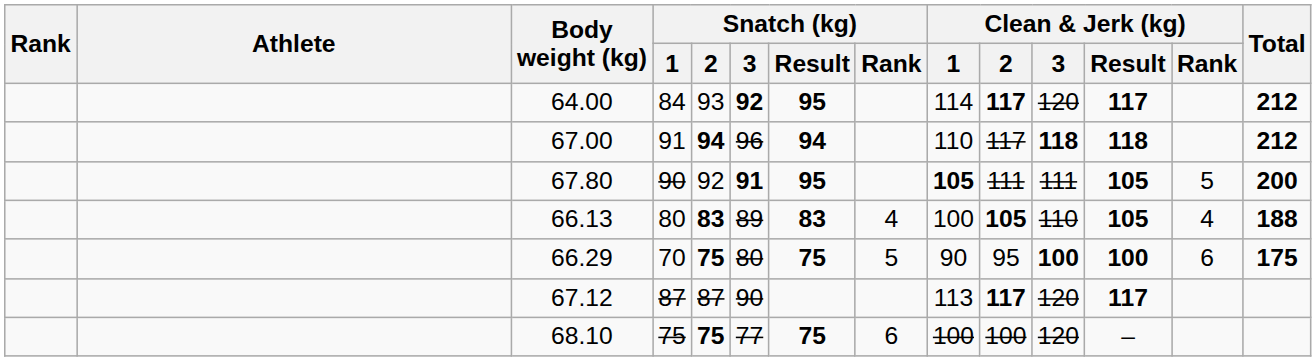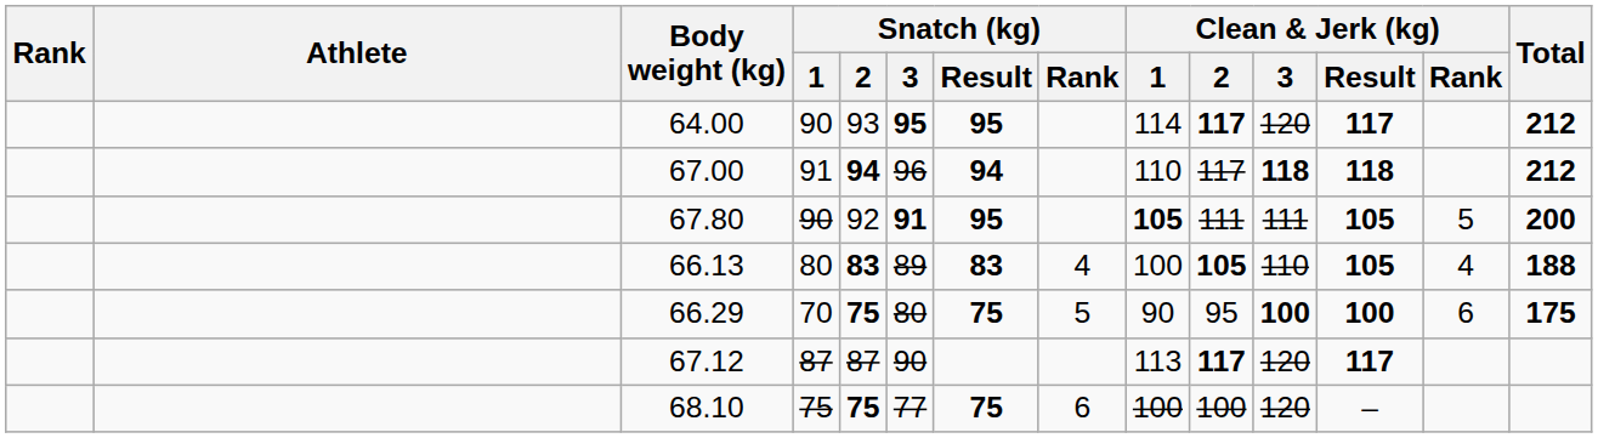 <table class = "wikitable sortable" style="text-align:center;">
 <tr>
 <th rowspan=2>Rank</th>
 <th rowspan=2 width=275>Athlete</th>
 <th rowspan=2>Body<br>weight (kg)</th>
 <th colspan=5>Snatch (kg)</th>
 <th colspan=5>Clean & Jerk (kg)</th>
 <th rowspan=2>Total</th>
 </tr>
 <tr>
 <th class="unsortable">1</th>
 <th class="unsortable">2</th>
 <th class="unsortable">3</th>
 <th width=45>Result</th>
 <th>Rank</th>
 <th class="unsortable">1</th>
 <th class="unsortable">2</th>
 <th class="unsortable">3</th>
 <th width=45>Result</th>
 <th>Rank</th>
 </tr>
 <tr>
 <td></td>
 <td align=left></td>
 <td>64.00</td>
-<td>84</td>
+<td>90</td>
 <td>93</td>
-<td><strong>92</strong></td>
+<td><strong>95</strong></td>
 <td><strong>95</strong></td>
 <td></td>
 <td>114</td>
 <td><strong>117</strong></td>
 <td><s>120</s></td>
 <td><strong>117</strong></td>
 <td></td>
 <td><strong>212</strong></td>
 </tr>
 <tr>
 <td></td>
 <td align=left></td>
 <td>67.00</td>
 <td>91</td>
 <td><strong>94</strong></td>
 <td><s>96</s></td>
 <td><strong>94</strong></td>
 <td></td>
 <td>110</td>
 <td><s>117</s></td>
 <td><strong>118</strong></td>
 <td><strong>118</strong></td>
 <td></td>
 <td><strong>212</strong></td>
 </tr>
 <tr>
 <td></td>
 <td align=left></td>
 <td>67.80</td>
 <td><s>90</s></td>
 <td>92</td>
 <td><strong>91</strong></td>
 <td><strong>95</strong></td>
 <td></td>
 <td><strong>105</strong></td>
 <td><s>111</s></td>
 <td><s>111</s></td>
 <td><strong>105</strong></td>
 <td>5</td>
 <td><strong>200</strong></td>
 </tr>
 <tr>
 <td></td>
 <td align=left></td>
 <td>66.13</td>
 <td>80</td>
 <td><strong>83</strong></td>
 <td><s>89</s></td>
 <td><strong>83</strong></td>
 <td>4</td>
 <td>100</td>
 <td><strong>105</strong></td>
 <td><s>110</s></td>
 <td><strong>105</strong></td>
 <td>4</td>
 <td><strong>188</strong></td>
 </tr>
 <tr>
 <td></td>
 <td align=left></td>
 <td>66.29</td>
 <td>70</td>
 <td><strong>75</strong></td>
 <td><s>80</s></td>
 <td><strong>75</strong></td>
 <td>5</td>
 <td>90</td>
 <td>95</td>
 <td><strong>100</strong></td>
 <td><strong>100</strong></td>
 <td>6</td>
 <td><strong>175</strong></td>
 </tr>
 <tr>
 <td></td>
 <td align=left></td>
 <td>67.12</td>
 <td><s>87</s></td>
 <td><s>87</s></td>
 <td><s>90</s></td>
 <td></td>
 <td></td>
 <td>113</td>
 <td><strong>117</strong></td>
 <td><s>120</s></td>
 <td><strong>117</strong></td>
 <td></td>
 <td></td>
 </tr>
 <tr>
 <td></td>
 <td align=left></td>
 <td>68.10</td>
 <td><s>75</s></td>
 <td><strong>75</strong></td>
 <td><s>77</s></td>
 <td><strong>75</strong></td>
 <td>6</td>
 <td><s>100</s></td>
 <td><s>100</s></td>
 <td><s>120</s></td>
 <td>–</td>
 <td></td>
 <td></td>
 </tr>
 </table>
